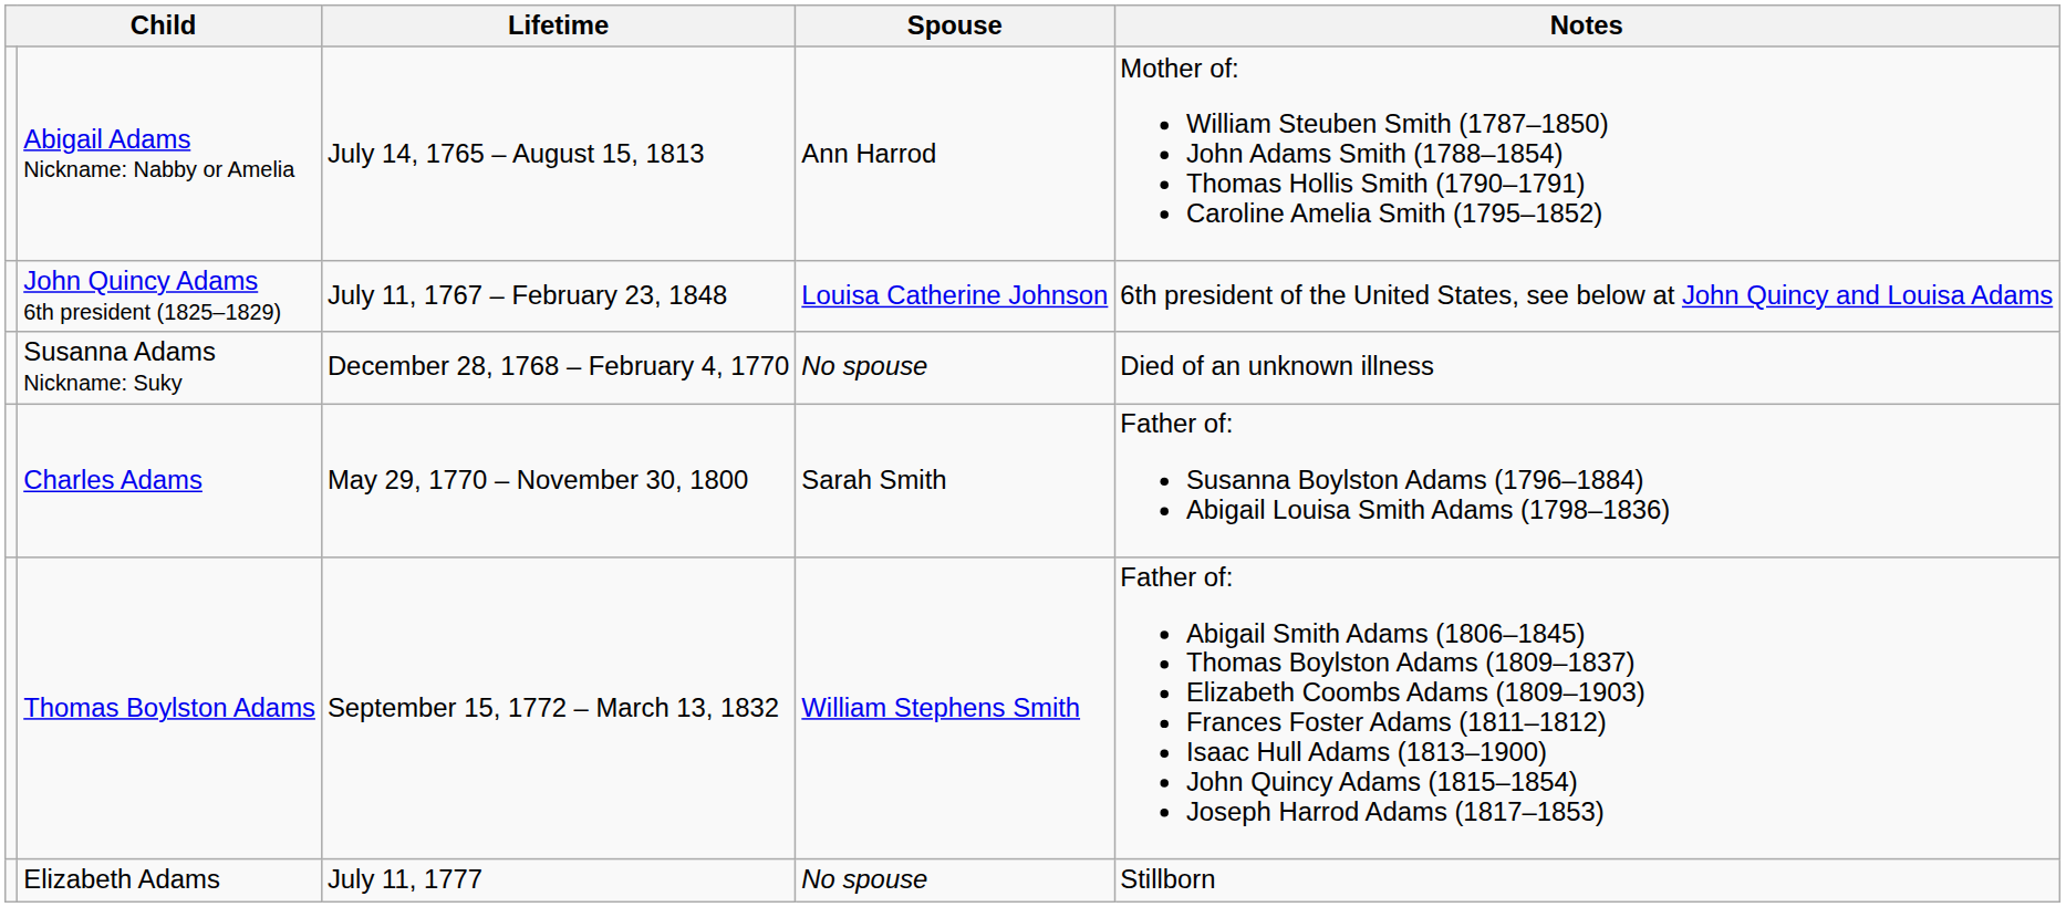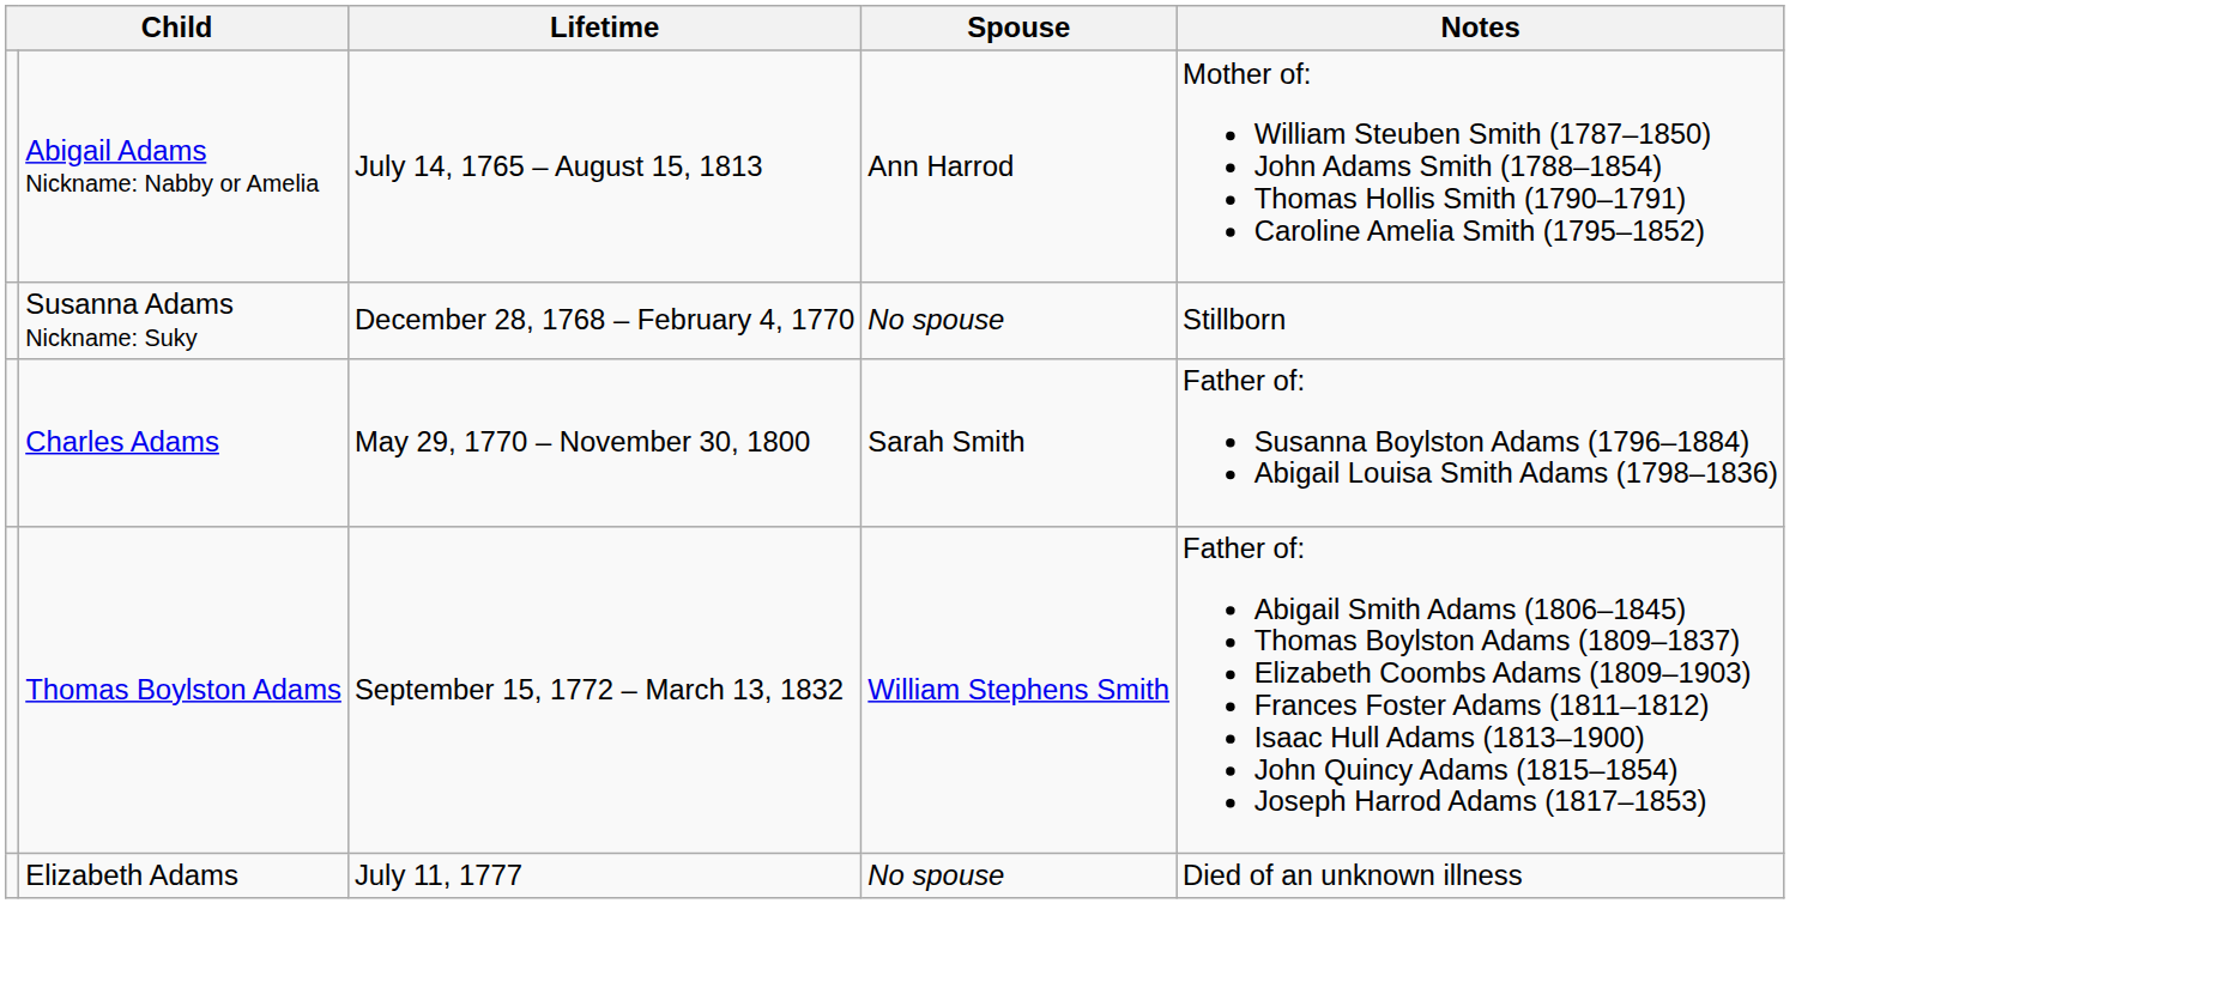 <table class="wikitable">
 <tr>
 <th colspan="2">Child</th>
 <th>Lifetime</th>
 <th>Spouse</th>
 <th>Notes</th>
 </tr>
 <tr>
 <td></td>
 <td><a href='#'>Abigail Adams</a><br><small>Nickname: Nabby or Amelia</small></td>
 <td>July 14, 1765 – August 15, 1813</td>
 <td>Ann Harrod</td>
 <td>Mother of:<br><ul><li>William Steuben Smith (1787–1850)</li><li>John Adams Smith (1788–1854)</li><li>Thomas Hollis Smith (1790–1791)</li><li>Caroline Amelia Smith (1795–1852)</li></ul></td>
 </tr>
 <tr>
 <td></td>
-<td><a href='#'>John Quincy Adams</a><small><br>6th president (1825–1829)<br></small></td>
-<td>July 11, 1767 – February 23, 1848</td>
-<td><a href='#'>Louisa Catherine Johnson</a></td>
-<td>6th president of the United States, see below at <a href='#'>John Quincy and Louisa Adams</a></td>
-</tr>
-<tr>
-<td></td>
 <td>Susanna Adams<br><small>Nickname: Suky</small></td>
 <td>December 28, 1768 – February 4, 1770</td>
 <td><em>No spouse</em></td>
-<td>Died of an unknown illness</td>
+<td>Stillborn</td>
 </tr>
 <tr>
 <td></td>
 <td><a href='#'>Charles Adams</a></td>
 <td>May 29, 1770 – November 30, 1800</td>
 <td>Sarah Smith</td>
 <td>Father of:<br><ul><li>Susanna Boylston Adams (1796–1884)</li><li>Abigail Louisa Smith Adams (1798–1836)</li></ul></td>
 </tr>
 <tr>
 <td></td>
 <td><a href='#'>Thomas Boylston Adams</a></td>
 <td>September 15, 1772 – March 13, 1832</td>
 <td><a href='#'>William Stephens Smith</a></td>
 <td>Father of:<br><ul><li>Abigail Smith Adams (1806–1845)</li><li>Thomas Boylston Adams (1809–1837)</li><li>Elizabeth Coombs Adams (1809–1903)</li><li>Frances Foster Adams (1811–1812)</li><li>Isaac Hull Adams (1813–1900)</li><li>John Quincy Adams (1815–1854)</li><li>Joseph Harrod Adams (1817–1853)</li></ul></td>
 </tr>
 <tr>
 <td></td>
 <td>Elizabeth Adams</td>
 <td>July 11, 1777</td>
 <td><em>No spouse</em></td>
-<td>Stillborn</td>
+<td>Died of an unknown illness</td>
 </tr>
 </table>
